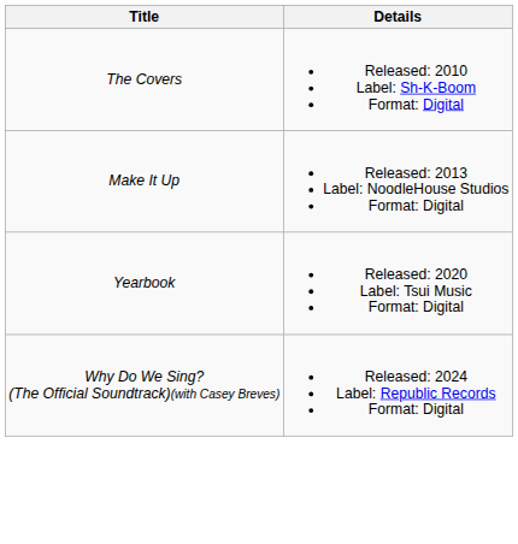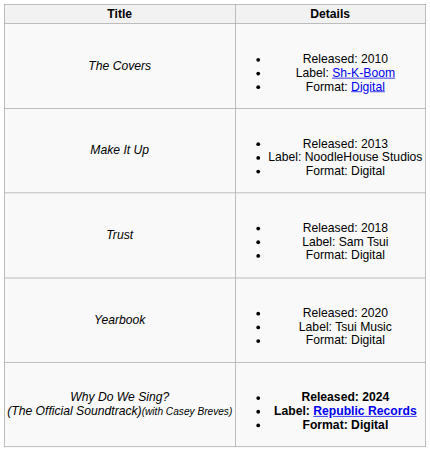 <table class="wikitable plainrowheaders" style="text-align:center;">
 <tr>
 <th>Title</th>
 <th>Details</th>
 </tr>
 <tr>
 <td><em>The Covers</em></td>
 <td><br><ul><li>Released: 2010</li><li>Label: <a href='#'>Sh-K-Boom</a></li><li>Format: <a href='#'>Digital</a></li></ul></td>
 </tr>
 <tr>
 <td><em>Make It Up</em></td>
 <td><br><ul><li>Released: 2013</li><li>Label: NoodleHouse Studios</li><li>Format: Digital</li></ul></td>
 </tr>
 <tr>
+<td><em>Trust</em></td>
+<td><br><ul><li>Released: 2018</li><li>Label: Sam Tsui</li><li>Format: Digital</li></ul></td>
+</tr>
+<tr>
 <td><em>Yearbook</em></td>
 <td><br><ul><li>Released: 2020</li><li>Label: Tsui Music</li><li>Format: Digital</li></ul></td>
 </tr>
 <tr>
 <td><em>Why Do We Sing?</em><br><em>(The Official Soundtrack)</em><small><em>(with Casey Breves)</em></small></td>
-<td><br><ul><li>Released: 2024</li><li>Label: <a href='#'>Republic Records</a></li><li>Format: Digital</li></ul></td>
+<td><strong><br><ul><li>Released: 2024</li><li>Label: <a href='#'>Republic Records</a></li><li>Format: Digital</li></ul></strong></td>
 </tr>
 </table>
